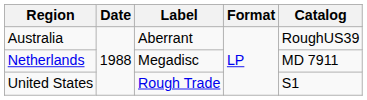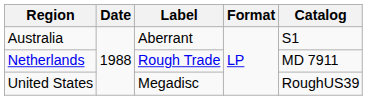 <table class="wikitable">
 <tr>
 <th>Region</th>
 <th>Date</th>
 <th>Label</th>
 <th>Format</th>
 <th>Catalog</th>
 </tr>
 <tr>
 <td>Australia</td>
 <td rowspan="3">1988</td>
 <td>Aberrant</td>
 <td rowspan="3"><a href='#'>LP</a></td>
-<td>RoughUS39</td>
+<td>S1</td>
 </tr>
 <tr>
 <td><a href='#'>Netherlands</a></td>
-<td>Megadisc</td>
+<td><a href='#'>Rough Trade</a></td>
 <td>MD 7911</td>
 </tr>
 <tr>
 <td>United States</td>
-<td><a href='#'>Rough Trade</a></td>
-<td>S1</td>
+<td>Megadisc</td>
+<td>RoughUS39</td>
 </tr>
 </table>
